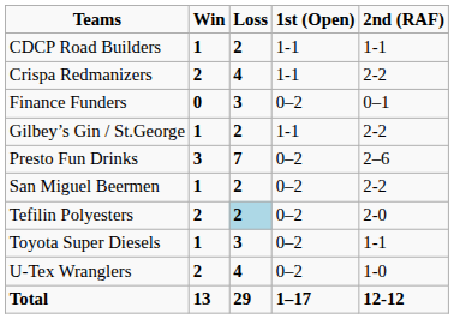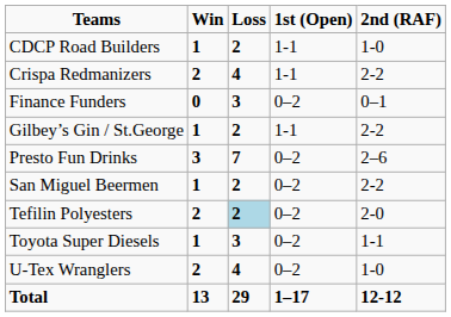 <table class=wikitable sortable>
 <tr align=center>
 <td><strong>Teams</strong></td>
 <td><strong>Win</strong></td>
 <td><strong>Loss</strong></td>
 <td><strong>1st (Open)</strong></td>
 <td><strong>2nd (RAF)</strong></td>
 </tr>
 <tr>
 <td>CDCP Road Builders</td>
 <td><strong>1</strong></td>
 <td><strong>2</strong></td>
 <td>1-1</td>
-<td>1-1</td>
+<td>1-0</td>
 </tr>
 <tr>
 <td>Crispa Redmanizers</td>
 <td><strong>2</strong></td>
 <td><strong>4</strong></td>
 <td>1-1</td>
 <td>2-2</td>
 </tr>
 <tr>
 <td>Finance Funders</td>
 <td><strong>0</strong></td>
 <td><strong>3</strong></td>
 <td>0–2</td>
 <td>0–1</td>
 </tr>
 <tr>
 <td>Gilbey’s Gin / St.George</td>
 <td><strong>1</strong></td>
 <td><strong>2</strong></td>
 <td>1-1</td>
 <td>2-2</td>
 </tr>
 <tr>
 <td>Presto Fun Drinks</td>
 <td><strong>3</strong></td>
 <td><strong>7</strong></td>
 <td>0–2</td>
 <td>2–6</td>
 </tr>
 <tr>
 <td>San Miguel Beermen</td>
 <td><strong>1</strong></td>
 <td><strong>2</strong></td>
 <td>0–2</td>
 <td>2-2</td>
 </tr>
 <tr>
 <td>Tefilin Polyesters</td>
 <td><strong>2</strong></td>
 <td style="background: lightblue;"><strong>2</strong></td>
 <td>0–2</td>
 <td>2-0</td>
 </tr>
 <tr>
 <td>Toyota Super Diesels</td>
 <td><strong>1</strong></td>
 <td><strong>3</strong></td>
 <td>0–2</td>
 <td>1-1</td>
 </tr>
 <tr>
 <td>U-Tex Wranglers</td>
 <td><strong>2</strong></td>
 <td><strong>4</strong></td>
 <td>0–2</td>
 <td>1-0</td>
 </tr>
 <tr>
 <td><strong>Total</strong></td>
 <td><strong>13</strong></td>
 <td><strong>29</strong></td>
 <td><strong>1–17</strong></td>
 <td><strong>12-12</strong></td>
 </tr>
 </table>
